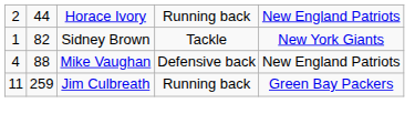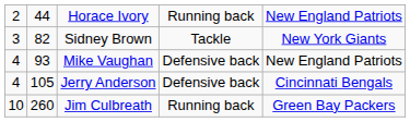 <table class="wikitable" style="text-align:center">
 <tr>
 <td>2</td>
 <td>44</td>
 <td><a href='#'>Horace Ivory</a></td>
 <td>Running back</td>
 <td><a href='#'>New England Patriots</a></td>
 </tr>
 <tr>
-<td>1</td>
+<td>3</td>
 <td>82</td>
 <td>Sidney Brown</td>
 <td>Tackle</td>
 <td><a href='#'>New York Giants</a></td>
 </tr>
 <tr>
 <td>4</td>
-<td>88</td>
+<td>93</td>
 <td><a href='#'>Mike Vaughan</a></td>
 <td>Defensive back</td>
 <td>New England Patriots</td>
 </tr>
 <tr>
-<td>11</td>
-<td>259</td>
+<td>4</td>
+<td>105</td>
+<td><a href='#'>Jerry Anderson</a></td>
+<td>Defensive back</td>
+<td><a href='#'>Cincinnati Bengals</a></td>
+</tr>
+<tr>
+<td>10</td>
+<td>260</td>
 <td><a href='#'>Jim Culbreath</a></td>
 <td>Running back</td>
 <td><a href='#'>Green Bay Packers</a></td>
 </tr>
 </table>
